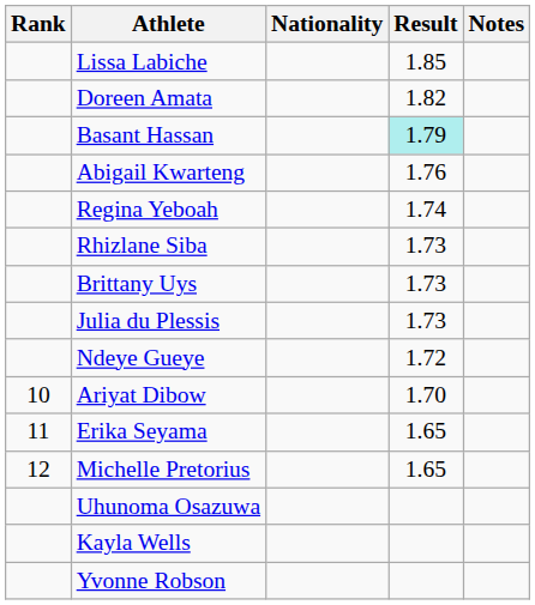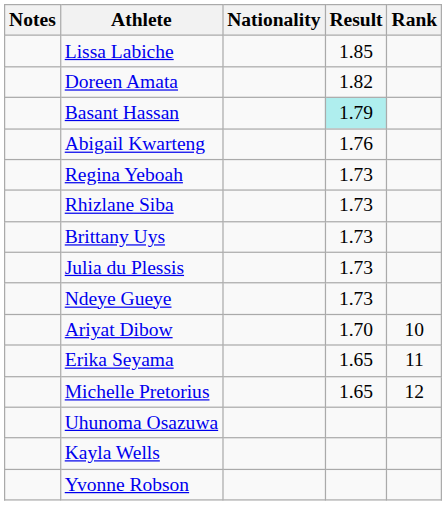 <table class="wikitable sortable" style="text-align:center">
 <tr>
-<th>Rank</th>
+<th>Notes</th>
 <th>Athlete</th>
 <th>Nationality</th>
 <th>Result</th>
-<th>Notes</th>
+<th>Rank</th>
 </tr>
 <tr>
 <td></td>
 <td align="left"><a href='#'>Lissa Labiche</a></td>
 <td align=left></td>
 <td>1.85</td>
 <td></td>
 </tr>
 <tr>
 <td></td>
 <td align="left"><a href='#'>Doreen Amata</a></td>
 <td align=left></td>
 <td>1.82</td>
 <td></td>
 </tr>
 <tr>
 <td></td>
 <td align="left"><a href='#'>Basant Hassan</a></td>
 <td align=left></td>
 <td style="background: paleturquoise;">1.79</td>
 <td></td>
 </tr>
 <tr>
 <td></td>
 <td align="left"><a href='#'>Abigail Kwarteng</a></td>
 <td align=left></td>
 <td>1.76</td>
 <td></td>
 </tr>
 <tr>
 <td></td>
 <td align="left"><a href='#'>Regina Yeboah</a></td>
 <td align=left></td>
-<td>1.74</td>
+<td>1.73</td>
 <td></td>
 </tr>
 <tr>
 <td></td>
 <td align="left"><a href='#'>Rhizlane Siba</a></td>
 <td align=left></td>
 <td>1.73</td>
 <td></td>
 </tr>
 <tr>
 <td></td>
 <td align="left"><a href='#'>Brittany Uys</a></td>
 <td align=left></td>
 <td>1.73</td>
 <td></td>
 </tr>
 <tr>
 <td></td>
 <td align="left"><a href='#'>Julia du Plessis</a></td>
 <td align=left></td>
 <td>1.73</td>
 <td></td>
 </tr>
 <tr>
 <td></td>
 <td align="left"><a href='#'>Ndeye Gueye</a></td>
 <td align=left></td>
-<td>1.72</td>
+<td>1.73</td>
 <td></td>
 </tr>
 <tr>
-<td>10</td>
+<td></td>
 <td align="left"><a href='#'>Ariyat Dibow</a></td>
 <td align=left></td>
 <td>1.70</td>
-<td></td>
+<td>10</td>
 </tr>
 <tr>
-<td>11</td>
+<td></td>
 <td align="left"><a href='#'>Erika Seyama</a></td>
 <td align=left></td>
 <td>1.65</td>
-<td></td>
+<td>11</td>
 </tr>
 <tr>
-<td>12</td>
+<td></td>
 <td align="left"><a href='#'>Michelle Pretorius</a></td>
 <td align=left></td>
 <td>1.65</td>
-<td></td>
+<td>12</td>
 </tr>
 <tr>
 <td></td>
 <td align="left"><a href='#'>Uhunoma Osazuwa</a></td>
 <td align=left></td>
 <td></td>
 <td></td>
 </tr>
 <tr>
 <td></td>
 <td align="left"><a href='#'>Kayla Wells</a></td>
 <td align=left></td>
 <td></td>
 <td></td>
 </tr>
 <tr>
 <td></td>
 <td align="left"><a href='#'>Yvonne Robson</a></td>
 <td align=left></td>
 <td></td>
 <td></td>
 </tr>
 </table>
